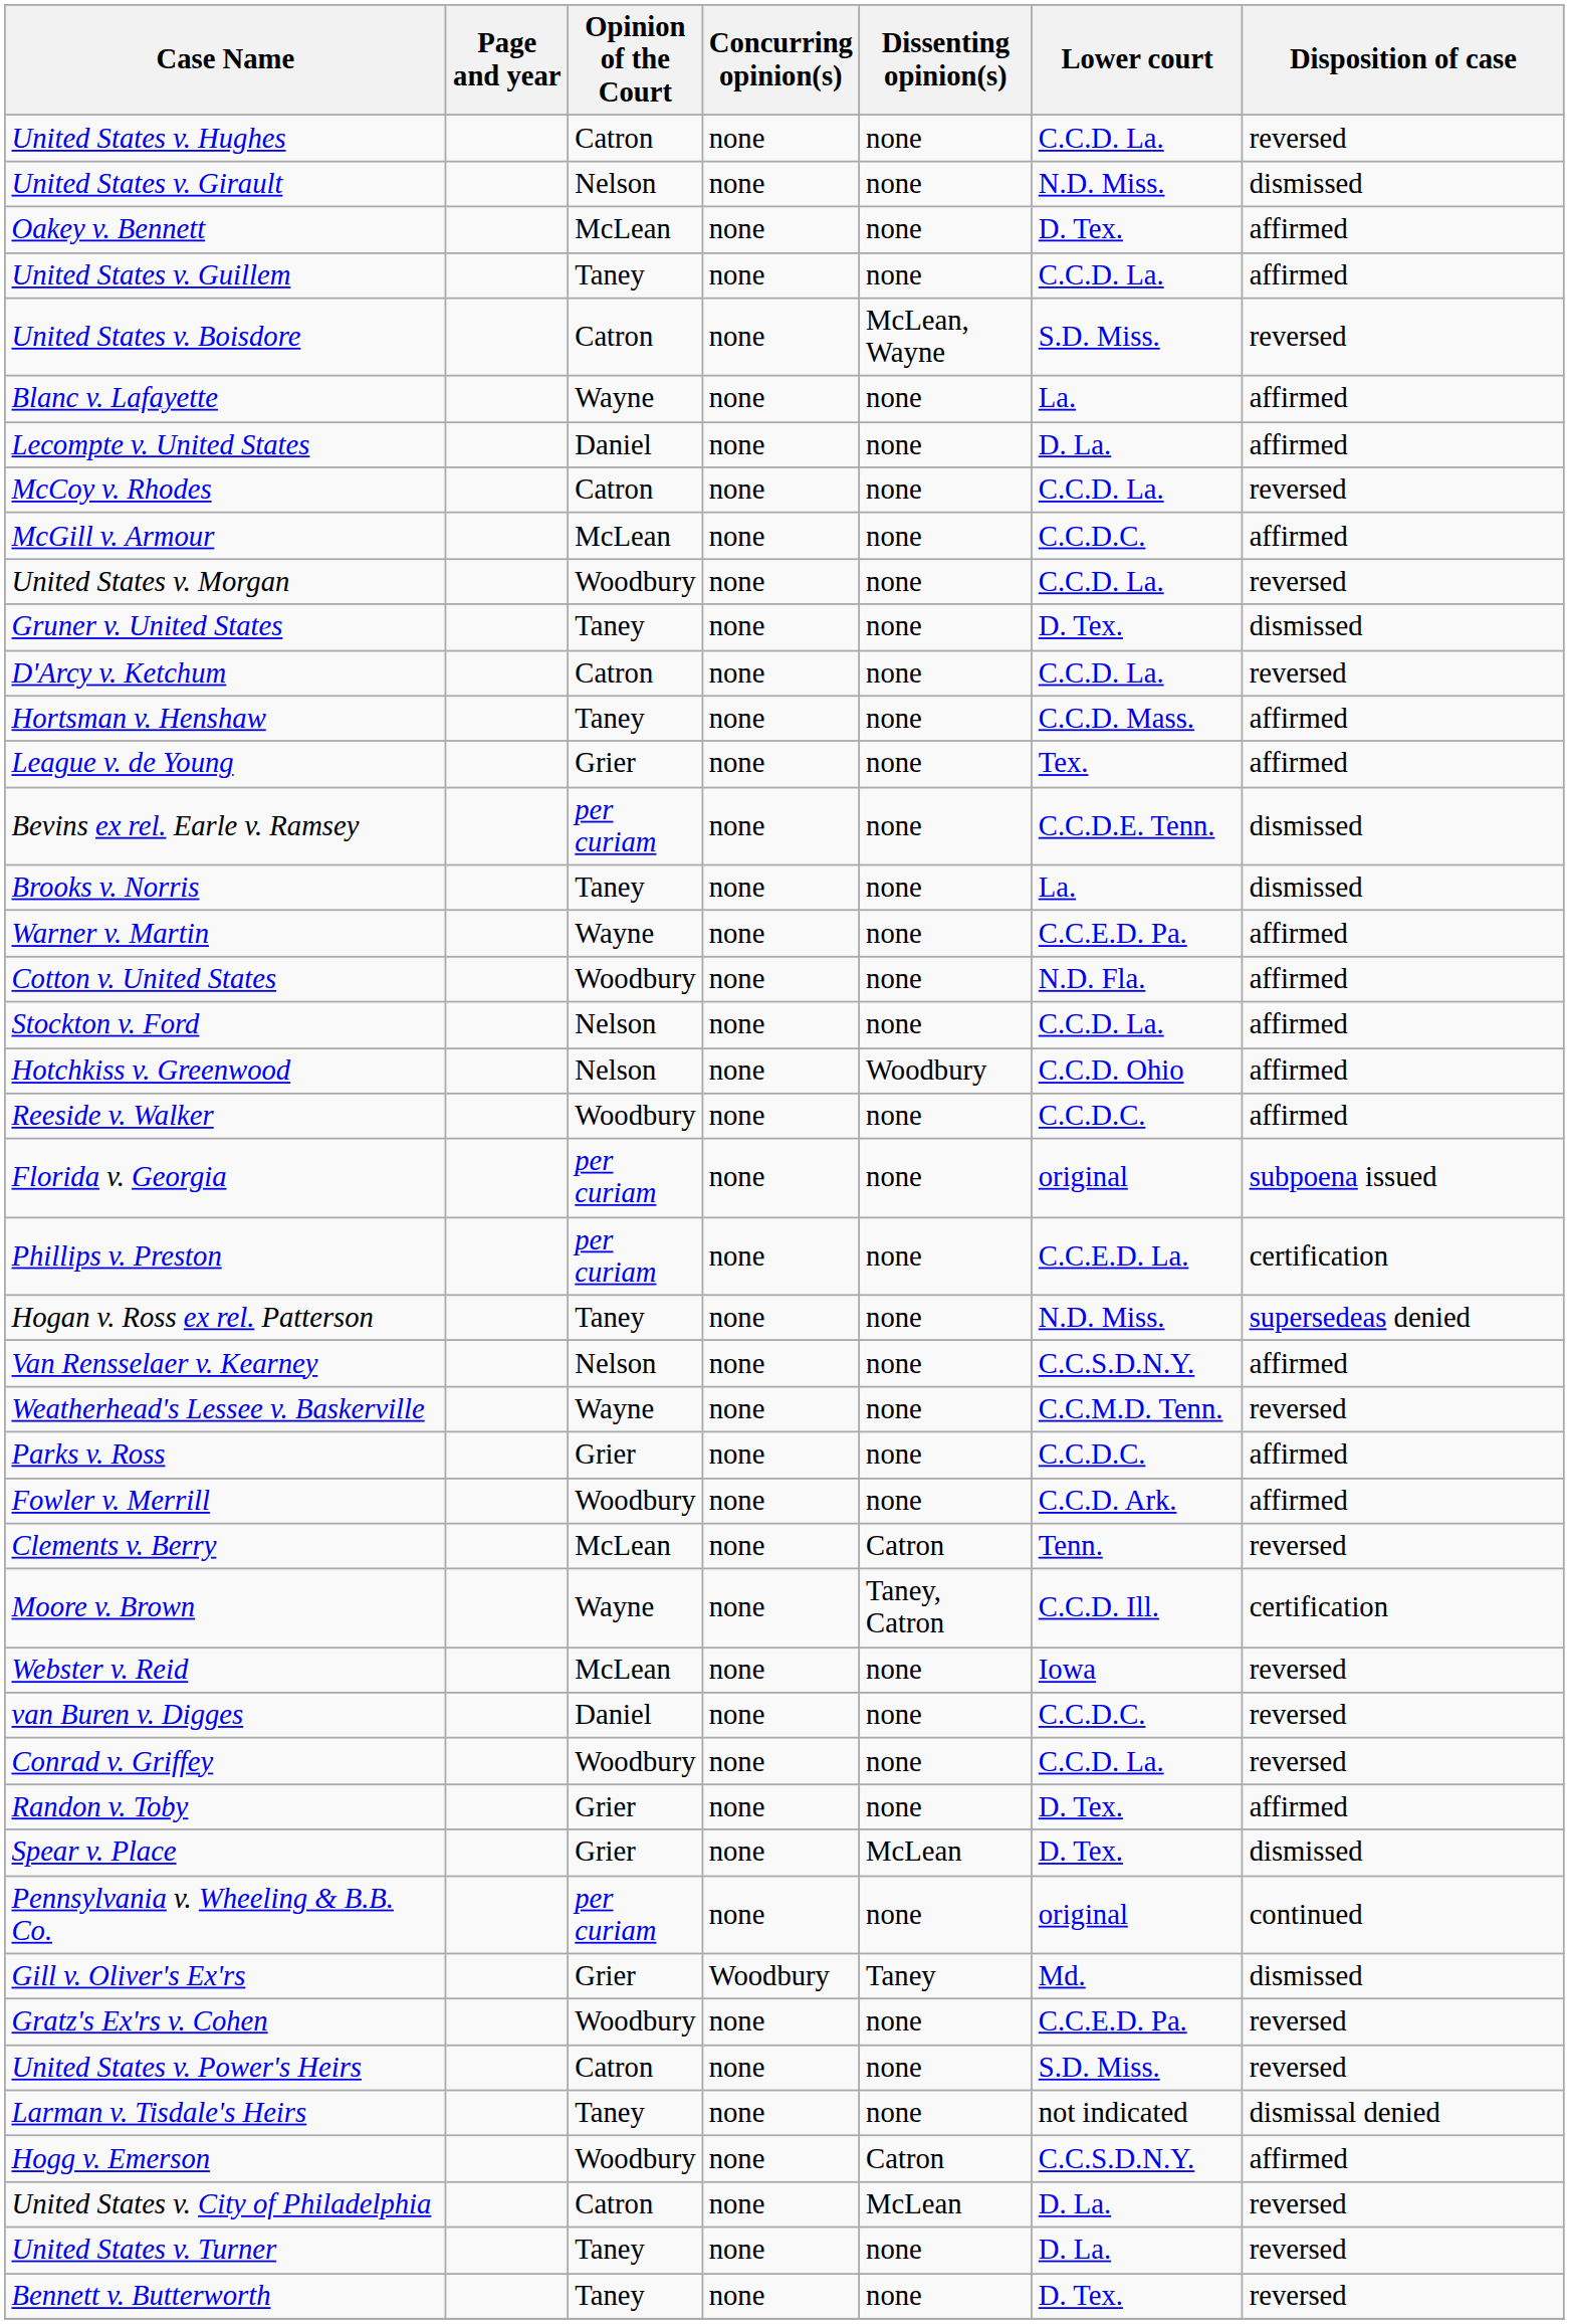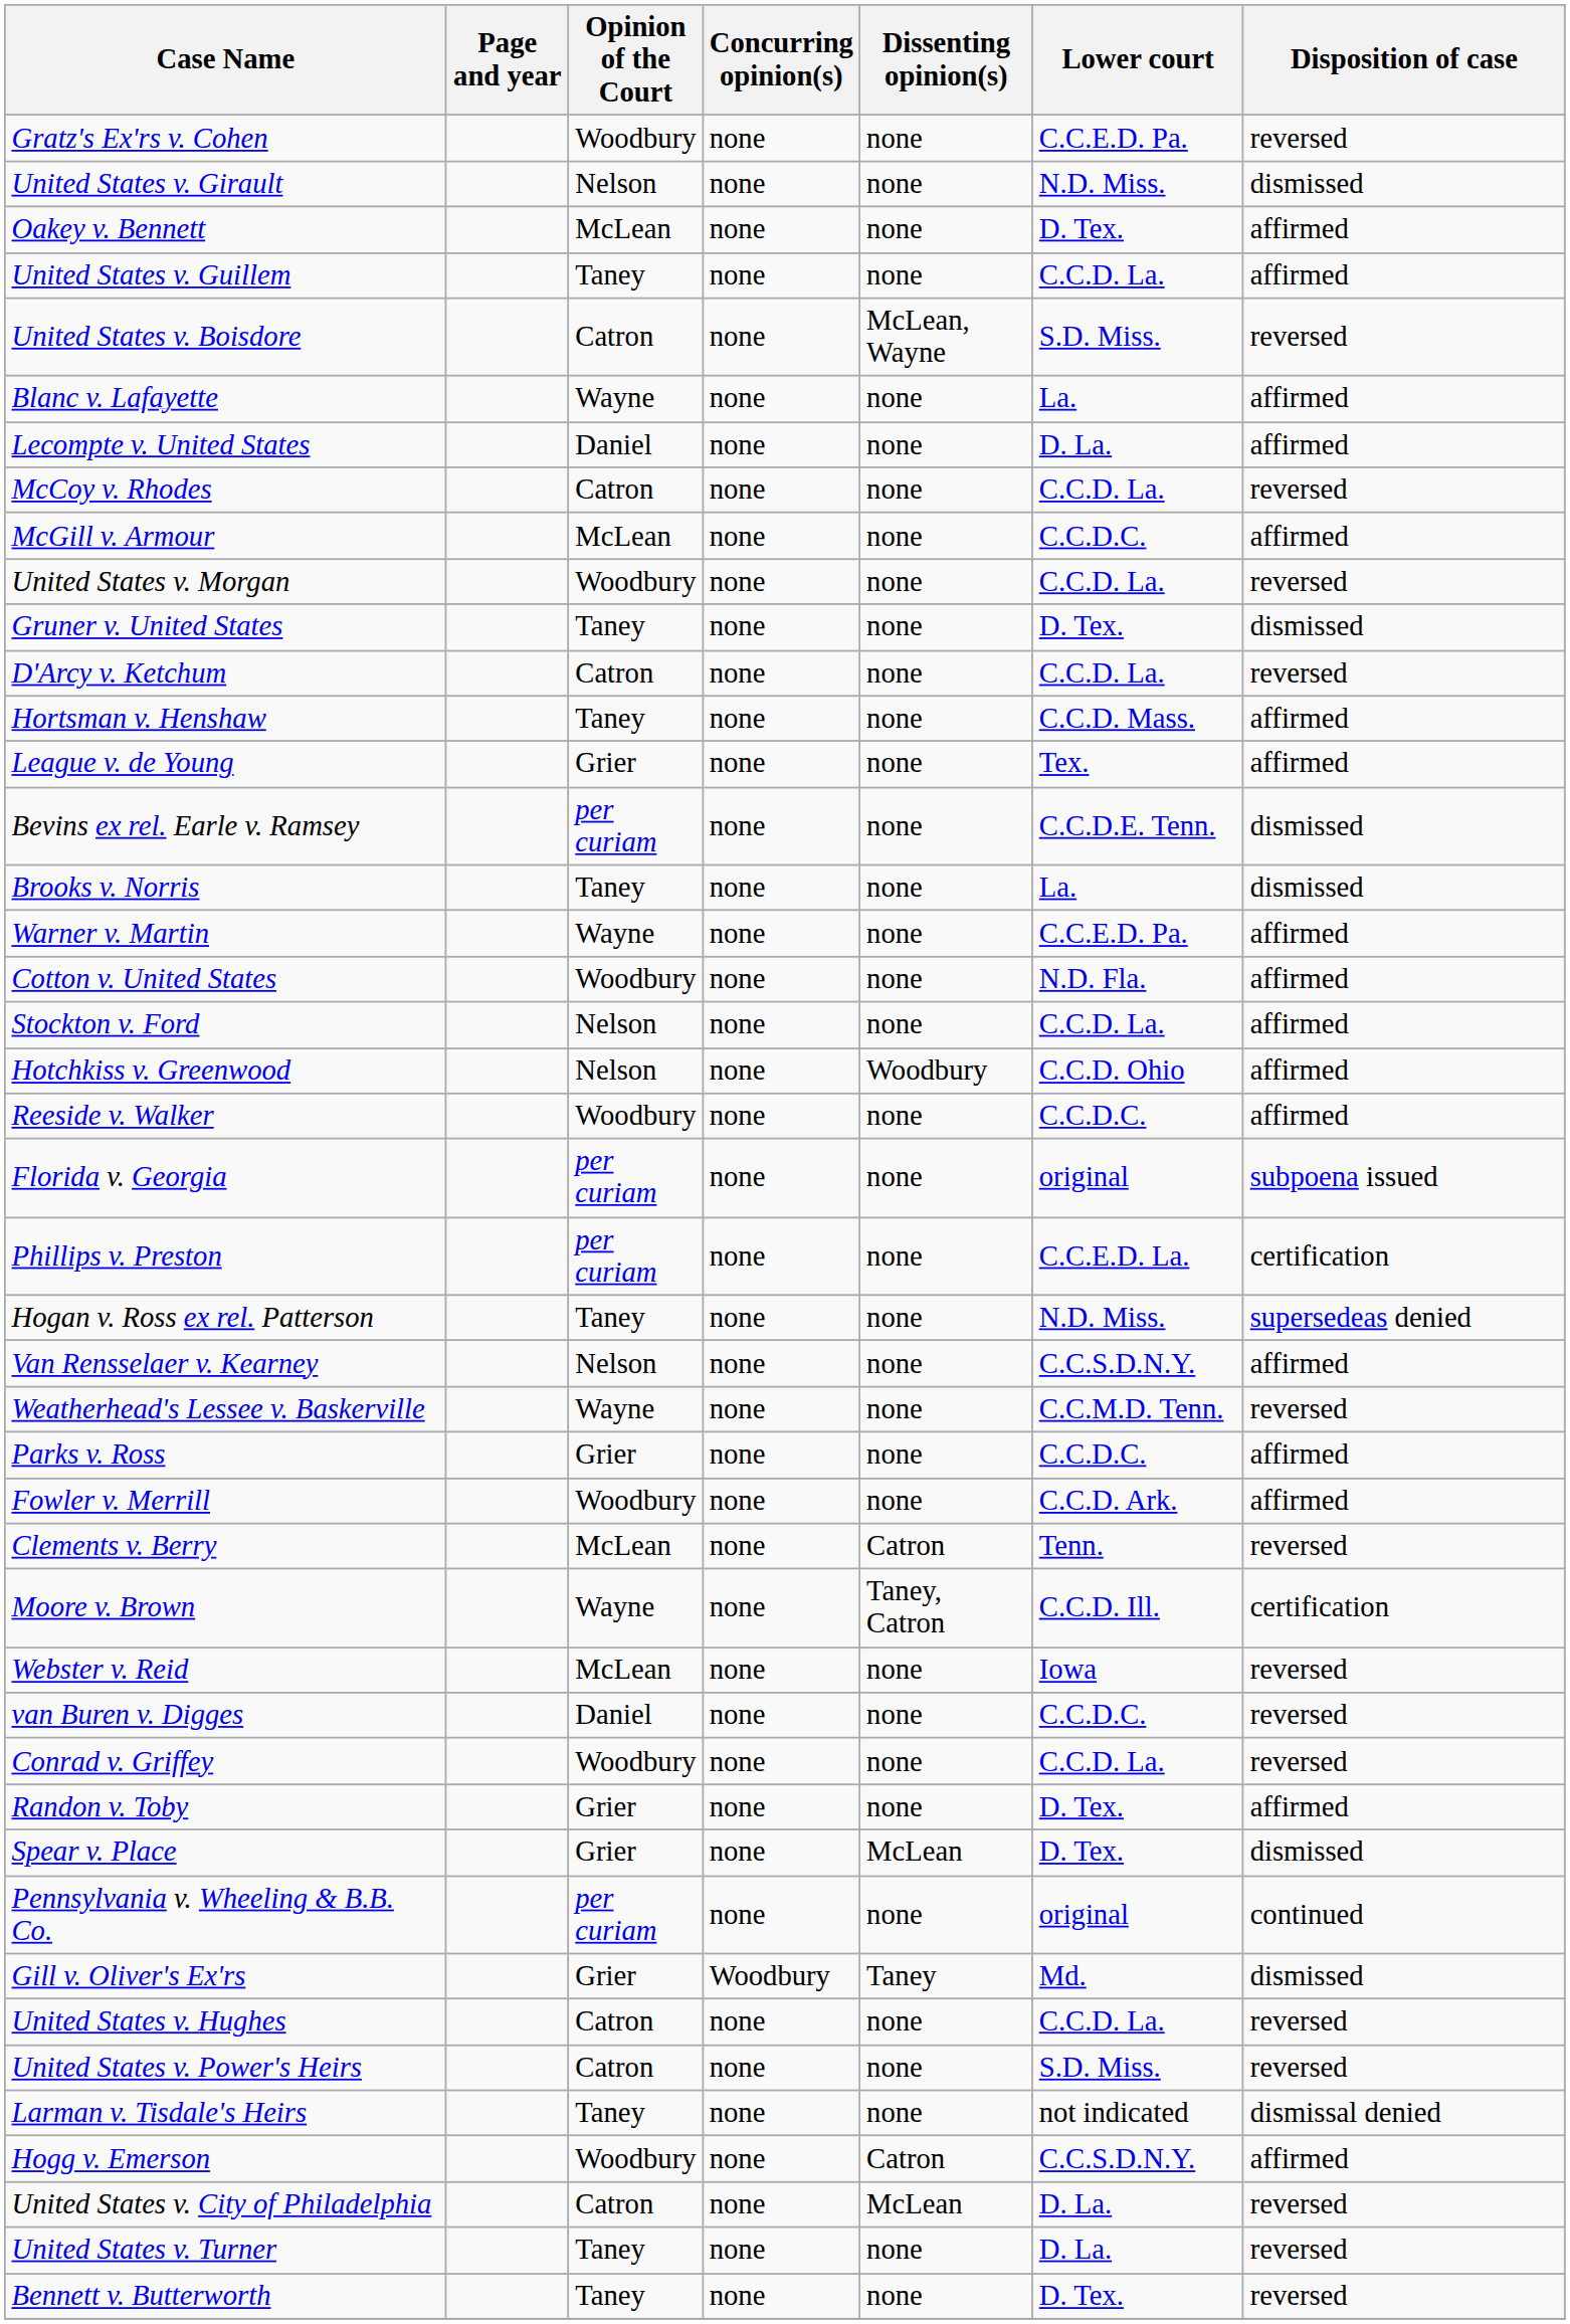 <table class="wikitable sortable">
 <tr>
 <th scope="col" style="width: 333px;">Case Name</th>
 <th scope="col" style="width: 79px;">Page and year</th>
 <th scope="col" style="width: 10px;">Opinion of the Court</th>
 <th scope="col" style="width: 10px;">Concurring opinion(s)</th>
 <th scope="col" style="width: 100px;">Dissenting opinion(s)</th>
 <th scope="col" style="width: 125px;">Lower court</th>
 <th scope="col" style="width: 233px;">Disposition of case</th>
 </tr>
 <tr>
-<td><em><a href='#'>United States v. Hughes</a></em></td>
+<td><em><a href='#'>Gratz's Ex'rs v. Cohen</a></em></td>
 <td align="right"></td>
-<td>Catron</td>
+<td>Woodbury</td>
 <td>none</td>
 <td>none</td>
-<td><a href='#'>C.C.D. La.</a></td>
+<td><a href='#'>C.C.E.D. Pa.</a></td>
 <td>reversed</td>
 </tr>
 <tr>
 <td><em><a href='#'>United States v. Girault</a></em></td>
 <td align="right"></td>
 <td>Nelson</td>
 <td>none</td>
 <td>none</td>
 <td><a href='#'>N.D. Miss.</a></td>
 <td>dismissed</td>
 </tr>
 <tr>
 <td><em><a href='#'>Oakey v. Bennett</a></em></td>
 <td align="right"></td>
 <td>McLean</td>
 <td>none</td>
 <td>none</td>
 <td><a href='#'>D. Tex.</a></td>
 <td>affirmed</td>
 </tr>
 <tr>
 <td><em><a href='#'>United States v. Guillem</a></em></td>
 <td align="right"></td>
 <td>Taney</td>
 <td>none</td>
 <td>none</td>
 <td><a href='#'>C.C.D. La.</a></td>
 <td>affirmed</td>
 </tr>
 <tr>
 <td><em><a href='#'>United States v. Boisdore</a></em></td>
 <td align="right"></td>
 <td>Catron</td>
 <td>none</td>
 <td>McLean, Wayne</td>
 <td><a href='#'>S.D. Miss.</a></td>
 <td>reversed</td>
 </tr>
 <tr>
 <td><em><a href='#'>Blanc v. Lafayette</a></em></td>
 <td align="right"></td>
 <td>Wayne</td>
 <td>none</td>
 <td>none</td>
 <td><a href='#'>La.</a></td>
 <td>affirmed</td>
 </tr>
 <tr>
 <td><em><a href='#'>Lecompte v. United States</a></em></td>
 <td align="right"></td>
 <td>Daniel</td>
 <td>none</td>
 <td>none</td>
 <td><a href='#'>D. La.</a></td>
 <td>affirmed</td>
 </tr>
 <tr>
 <td><em><a href='#'>McCoy v. Rhodes</a></em></td>
 <td align="right"></td>
 <td>Catron</td>
 <td>none</td>
 <td>none</td>
 <td><a href='#'>C.C.D. La.</a></td>
 <td>reversed</td>
 </tr>
 <tr>
 <td><em><a href='#'>McGill v. Armour</a></em></td>
 <td align="right"></td>
 <td>McLean</td>
 <td>none</td>
 <td>none</td>
 <td><a href='#'>C.C.D.C.</a></td>
 <td>affirmed</td>
 </tr>
 <tr>
 <td><em>United States v. Morgan</em></td>
 <td align="right"></td>
 <td>Woodbury</td>
 <td>none</td>
 <td>none</td>
 <td><a href='#'>C.C.D. La.</a></td>
 <td>reversed</td>
 </tr>
 <tr>
 <td><em><a href='#'>Gruner v. United States</a></em></td>
 <td align="right"></td>
 <td>Taney</td>
 <td>none</td>
 <td>none</td>
 <td><a href='#'>D. Tex.</a></td>
 <td>dismissed</td>
 </tr>
 <tr>
 <td><em><a href='#'>D'Arcy v. Ketchum</a></em></td>
 <td align="right"></td>
 <td>Catron</td>
 <td>none</td>
 <td>none</td>
 <td><a href='#'>C.C.D. La.</a></td>
 <td>reversed</td>
 </tr>
 <tr>
 <td><em><a href='#'>Hortsman v. Henshaw</a></em></td>
 <td align="right"></td>
 <td>Taney</td>
 <td>none</td>
 <td>none</td>
 <td><a href='#'>C.C.D. Mass.</a></td>
 <td>affirmed</td>
 </tr>
 <tr>
 <td><em><a href='#'>League v. de Young</a></em></td>
 <td align="right"></td>
 <td>Grier</td>
 <td>none</td>
 <td>none</td>
 <td><a href='#'>Tex.</a></td>
 <td>affirmed</td>
 </tr>
 <tr>
 <td><em>Bevins <a href='#'>ex rel.</a> Earle v. Ramsey</em></td>
 <td align="right"></td>
 <td><em><a href='#'>per curiam</a></em></td>
 <td>none</td>
 <td>none</td>
 <td><a href='#'>C.C.D.E. Tenn.</a></td>
 <td>dismissed</td>
 </tr>
 <tr>
 <td><em><a href='#'>Brooks v. Norris</a></em></td>
 <td align="right"></td>
 <td>Taney</td>
 <td>none</td>
 <td>none</td>
 <td><a href='#'>La.</a></td>
 <td>dismissed</td>
 </tr>
 <tr>
 <td><em><a href='#'>Warner v. Martin</a></em></td>
 <td align="right"></td>
 <td>Wayne</td>
 <td>none</td>
 <td>none</td>
 <td><a href='#'>C.C.E.D. Pa.</a></td>
 <td>affirmed</td>
 </tr>
 <tr>
 <td><em><a href='#'>Cotton v. United States</a></em></td>
 <td align="right"></td>
 <td>Woodbury</td>
 <td>none</td>
 <td>none</td>
 <td><a href='#'>N.D. Fla.</a></td>
 <td>affirmed</td>
 </tr>
 <tr>
 <td><em><a href='#'>Stockton v. Ford</a></em></td>
 <td align="right"></td>
 <td>Nelson</td>
 <td>none</td>
 <td>none</td>
 <td><a href='#'>C.C.D. La.</a></td>
 <td>affirmed</td>
 </tr>
 <tr>
 <td><em><a href='#'>Hotchkiss v. Greenwood</a></em></td>
 <td align="right"></td>
 <td>Nelson</td>
 <td>none</td>
 <td>Woodbury</td>
 <td><a href='#'>C.C.D. Ohio</a></td>
 <td>affirmed</td>
 </tr>
 <tr>
 <td><em><a href='#'>Reeside v. Walker</a></em></td>
 <td align="right"></td>
 <td>Woodbury</td>
 <td>none</td>
 <td>none</td>
 <td><a href='#'>C.C.D.C.</a></td>
 <td>affirmed</td>
 </tr>
 <tr>
 <td><em><a href='#'>Florida</a> v. <a href='#'>Georgia</a></em></td>
 <td align="right"></td>
 <td><em><a href='#'>per curiam</a></em></td>
 <td>none</td>
 <td>none</td>
 <td><a href='#'>original</a></td>
 <td><a href='#'>subpoena</a> issued</td>
 </tr>
 <tr>
 <td><em><a href='#'>Phillips v. Preston</a></em></td>
 <td align="right"></td>
 <td><em><a href='#'>per curiam</a></em></td>
 <td>none</td>
 <td>none</td>
 <td><a href='#'>C.C.E.D. La.</a></td>
 <td>certification</td>
 </tr>
 <tr>
 <td><em>Hogan v. Ross <a href='#'>ex rel.</a> Patterson</em></td>
 <td align="right"></td>
 <td>Taney</td>
 <td>none</td>
 <td>none</td>
 <td><a href='#'>N.D. Miss.</a></td>
 <td><a href='#'>supersedeas</a> denied</td>
 </tr>
 <tr>
 <td><em><a href='#'>Van Rensselaer v. Kearney</a></em></td>
 <td align="right"></td>
 <td>Nelson</td>
 <td>none</td>
 <td>none</td>
 <td><a href='#'>C.C.S.D.N.Y.</a></td>
 <td>affirmed</td>
 </tr>
 <tr>
 <td><em><a href='#'>Weatherhead's Lessee v. Baskerville</a></em></td>
 <td align="right"></td>
 <td>Wayne</td>
 <td>none</td>
 <td>none</td>
 <td><a href='#'>C.C.M.D. Tenn.</a></td>
 <td>reversed</td>
 </tr>
 <tr>
 <td><em><a href='#'>Parks v. Ross</a></em></td>
 <td align="right"></td>
 <td>Grier</td>
 <td>none</td>
 <td>none</td>
 <td><a href='#'>C.C.D.C.</a></td>
 <td>affirmed</td>
 </tr>
 <tr>
 <td><em><a href='#'>Fowler v. Merrill</a></em></td>
 <td align="right"></td>
 <td>Woodbury</td>
 <td>none</td>
 <td>none</td>
 <td><a href='#'>C.C.D. Ark.</a></td>
 <td>affirmed</td>
 </tr>
 <tr>
 <td><em><a href='#'>Clements v. Berry</a></em></td>
 <td align="right"></td>
 <td>McLean</td>
 <td>none</td>
 <td>Catron</td>
 <td><a href='#'>Tenn.</a></td>
 <td>reversed</td>
 </tr>
 <tr>
 <td><em><a href='#'>Moore v. Brown</a></em></td>
 <td align="right"></td>
 <td>Wayne</td>
 <td>none</td>
 <td>Taney, Catron</td>
 <td><a href='#'>C.C.D. Ill.</a></td>
 <td>certification</td>
 </tr>
 <tr>
 <td><em><a href='#'>Webster v. Reid</a></em></td>
 <td align="right"></td>
 <td>McLean</td>
 <td>none</td>
 <td>none</td>
 <td><a href='#'>Iowa</a></td>
 <td>reversed</td>
 </tr>
 <tr>
 <td><em><a href='#'>van Buren v. Digges</a></em></td>
 <td align="right"></td>
 <td>Daniel</td>
 <td>none</td>
 <td>none</td>
 <td><a href='#'>C.C.D.C.</a></td>
 <td>reversed</td>
 </tr>
 <tr>
 <td><em><a href='#'>Conrad v. Griffey</a></em></td>
 <td align="right"></td>
 <td>Woodbury</td>
 <td>none</td>
 <td>none</td>
 <td><a href='#'>C.C.D. La.</a></td>
 <td>reversed</td>
 </tr>
 <tr>
 <td><em><a href='#'>Randon v. Toby</a></em></td>
 <td align="right"></td>
 <td>Grier</td>
 <td>none</td>
 <td>none</td>
 <td><a href='#'>D. Tex.</a></td>
 <td>affirmed</td>
 </tr>
 <tr>
 <td><em><a href='#'>Spear v. Place</a></em></td>
 <td align="right"></td>
 <td>Grier</td>
 <td>none</td>
 <td>McLean</td>
 <td><a href='#'>D. Tex.</a></td>
 <td>dismissed</td>
 </tr>
 <tr>
 <td><em><a href='#'>Pennsylvania</a> v. <a href='#'>Wheeling & B.B. Co.</a></em></td>
 <td align="right"></td>
 <td><em><a href='#'>per curiam</a></em></td>
 <td>none</td>
 <td>none</td>
 <td><a href='#'>original</a></td>
 <td>continued</td>
 </tr>
 <tr>
 <td><em><a href='#'>Gill v. Oliver's Ex'rs</a></em></td>
 <td align="right"></td>
 <td>Grier</td>
 <td>Woodbury</td>
 <td>Taney</td>
 <td><a href='#'>Md.</a></td>
 <td>dismissed</td>
 </tr>
 <tr>
-<td><em><a href='#'>Gratz's Ex'rs v. Cohen</a></em></td>
+<td><em><a href='#'>United States v. Hughes</a></em></td>
 <td align="right"></td>
-<td>Woodbury</td>
+<td>Catron</td>
 <td>none</td>
 <td>none</td>
-<td><a href='#'>C.C.E.D. Pa.</a></td>
+<td><a href='#'>C.C.D. La.</a></td>
 <td>reversed</td>
 </tr>
 <tr>
 <td><em><a href='#'>United States v. Power's Heirs</a></em></td>
 <td align="right"></td>
 <td>Catron</td>
 <td>none</td>
 <td>none</td>
 <td><a href='#'>S.D. Miss.</a></td>
 <td>reversed</td>
 </tr>
 <tr>
 <td><em><a href='#'>Larman v. Tisdale's Heirs</a></em></td>
 <td align="right"></td>
 <td>Taney</td>
 <td>none</td>
 <td>none</td>
 <td>not indicated</td>
 <td>dismissal denied</td>
 </tr>
 <tr>
 <td><em><a href='#'>Hogg v. Emerson</a></em></td>
 <td align="right"></td>
 <td>Woodbury</td>
 <td>none</td>
 <td>Catron</td>
 <td><a href='#'>C.C.S.D.N.Y.</a></td>
 <td>affirmed</td>
 </tr>
 <tr>
 <td><em>United States v. <a href='#'>City of Philadelphia</a></em></td>
 <td align="right"></td>
 <td>Catron</td>
 <td>none</td>
 <td>McLean</td>
 <td><a href='#'>D. La.</a></td>
 <td>reversed</td>
 </tr>
 <tr>
 <td><em><a href='#'>United States v. Turner</a></em></td>
 <td align="right"></td>
 <td>Taney</td>
 <td>none</td>
 <td>none</td>
 <td><a href='#'>D. La.</a></td>
 <td>reversed</td>
 </tr>
 <tr>
 <td><em><a href='#'>Bennett v. Butterworth</a></em></td>
 <td align="right"></td>
 <td>Taney</td>
 <td>none</td>
 <td>none</td>
 <td><a href='#'>D. Tex.</a></td>
 <td>reversed</td>
 </tr>
 <tr>
 </tr>
 </table>
